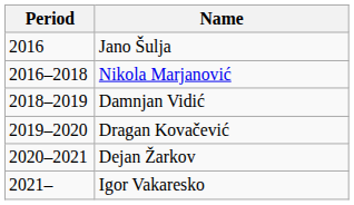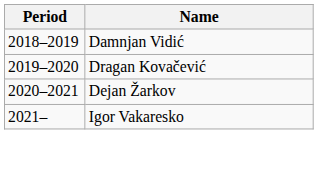 <table class="wikitable">
 <tr>
 <th width="75">Period</th>
 <th width="225">Name</th>
-</tr>
-<tr>
-<td>2016</td>
-<td> Jano Šulja</td>
-</tr>
-<tr>
-<td>2016–2018</td>
-<td> <a href='#'>Nikola Marjanović</a></td>
 </tr>
 <tr>
 <td>2018–2019</td>
 <td> Damnjan Vidić</td>
 </tr>
 <tr>
 <td>2019–2020</td>
 <td> Dragan Kovačević</td>
 </tr>
 <tr>
 <td>2020–2021</td>
 <td> Dejan Žarkov</td>
 </tr>
 <tr>
 <td>2021–</td>
 <td> Igor Vakaresko</td>
 </tr>
 </table>
